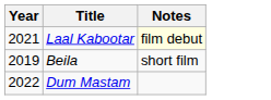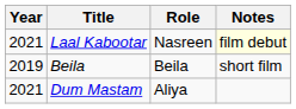 <table class="wikitable">
 <tr>
 <th>Year</th>
 <th>Title</th>
+<th>Role</th>
 <th>Notes</th>
 </tr>
 <tr>
 <td>2021</td>
 <td><em><a href='#'>Laal Kabootar</a></em></td>
+<td>Nasreen</td>
 <td style="background: lightyellow;">film debut</td>
 </tr>
 <tr>
 <td>2019</td>
 <td><em>Beila</em></td>
+<td>Beila</td>
 <td>short film</td>
 </tr>
 <tr>
-<td>2022</td>
+<td>2021</td>
 <td><em><a href='#'>Dum Mastam</a></em></td>
+<td>Aliya</td>
 <td></td>
 </tr>
 </table>
